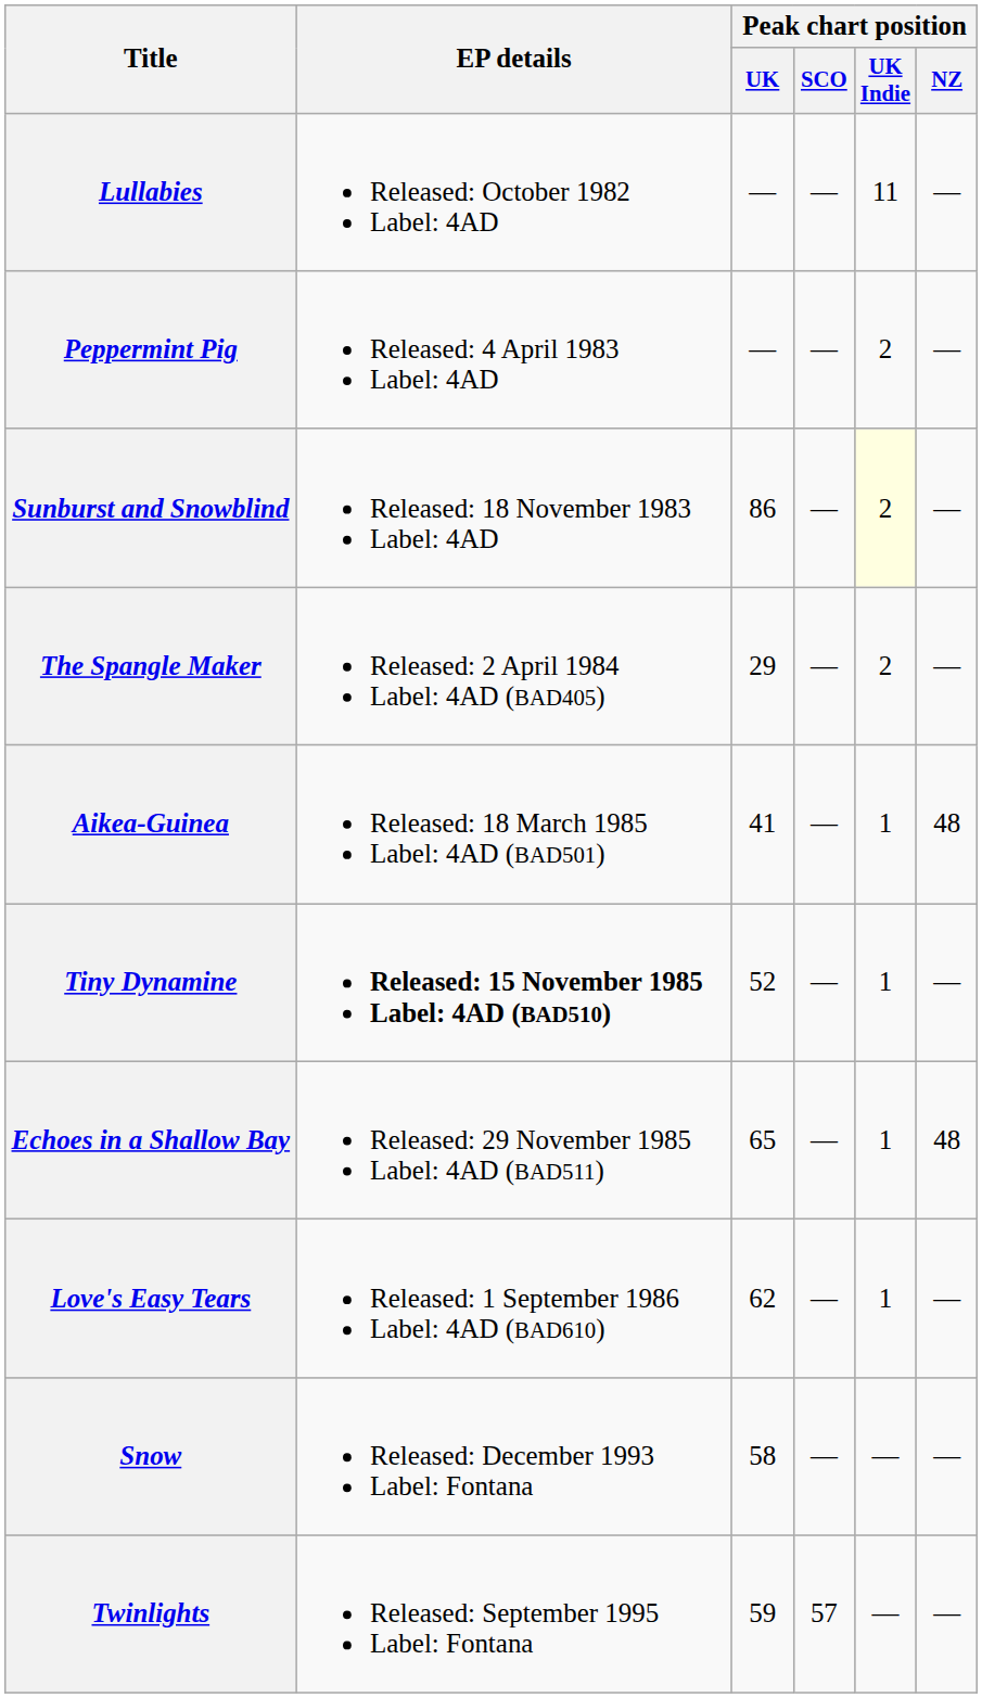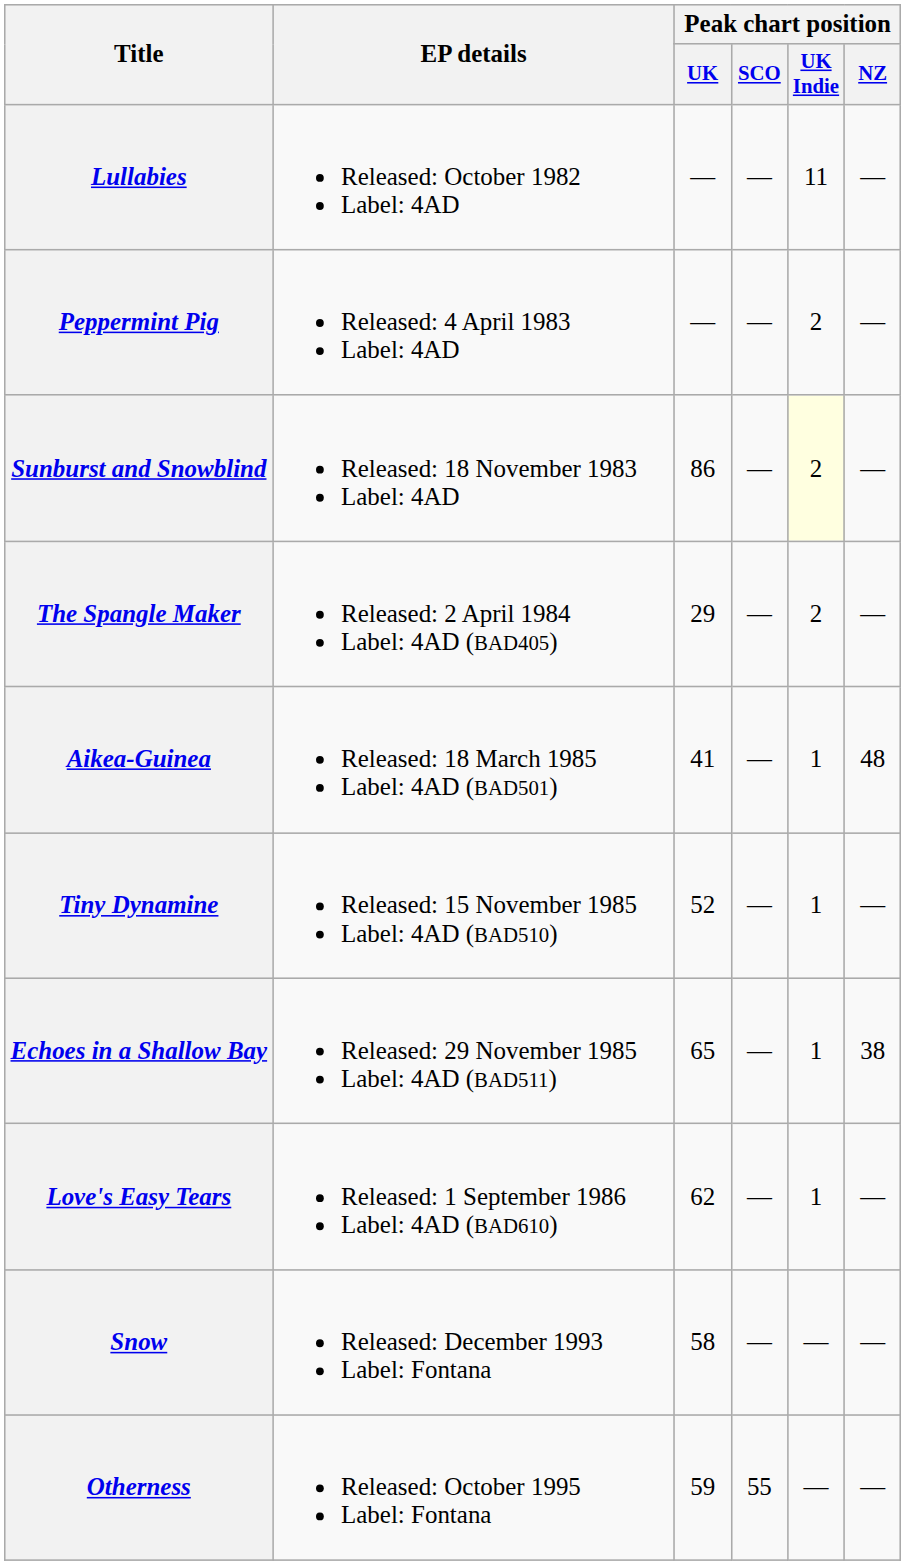 <table class="wikitable plainrowheaders" style="text-align:center;">
 <tr>
 <th rowspan="2">Title</th>
 <th rowspan="2" width="250">EP details</th>
 <th colspan="4">Peak chart position</th>
 </tr>
 <tr style="font-size:smaller;">
 <th width="30"><a href='#'>UK</a><br></th>
 <th width="30"><a href='#'>SCO</a><br></th>
 <th width="30"><a href='#'>UK Indie</a><br></th>
 <th width="30"><a href='#'>NZ</a><br></th>
 </tr>
 <tr>
 <th scope="row"><em><a href='#'>Lullabies</a></em></th>
 <td align="left"><br><ul><li>Released: October 1982</li><li>Label: 4AD</li></ul></td>
 <td>—</td>
 <td>—</td>
 <td>11</td>
 <td>—</td>
 </tr>
 <tr>
 <th scope="row"><em><a href='#'>Peppermint Pig</a></em></th>
 <td align="left"><br><ul><li>Released: 4 April 1983</li><li>Label: 4AD</li></ul></td>
 <td>—</td>
 <td>—</td>
 <td>2</td>
 <td>—</td>
 </tr>
 <tr>
 <th scope="row"><em><a href='#'>Sunburst and Snowblind</a></em></th>
 <td align="left"><br><ul><li>Released: 18 November 1983</li><li>Label: 4AD</li></ul></td>
 <td>86</td>
 <td>—</td>
 <td style="background: lightyellow;">2</td>
 <td>—</td>
 </tr>
 <tr>
 <th scope="row"><em><a href='#'>The Spangle Maker</a></em></th>
 <td align="left"><br><ul><li>Released: 2 April 1984</li><li>Label: 4AD (<small>BAD405</small>)</li></ul></td>
 <td>29</td>
 <td>—</td>
 <td>2</td>
 <td>—</td>
 </tr>
 <tr>
 <th scope="row"><em><a href='#'>Aikea-Guinea</a></em></th>
 <td align="left"><br><ul><li>Released: 18 March 1985</li><li>Label: 4AD (<small>BAD501</small>)</li></ul></td>
 <td>41</td>
 <td>—</td>
 <td>1</td>
 <td>48</td>
 </tr>
 <tr>
 <th scope="row"><em><a href='#'>Tiny Dynamine</a></em></th>
-<td align="left"><strong><br><ul><li>Released: 15 November 1985</li><li>Label: 4AD (<small>BAD510</small>)</li></ul></strong></td>
+<td align="left"><br><ul><li>Released: 15 November 1985</li><li>Label: 4AD (<small>BAD510</small>)</li></ul></td>
 <td>52</td>
 <td>—</td>
 <td>1</td>
 <td>—</td>
 </tr>
 <tr>
 <th scope="row"><em><a href='#'>Echoes in a Shallow Bay</a></em></th>
 <td align="left"><br><ul><li>Released: 29 November 1985</li><li>Label: 4AD (<small>BAD511</small>)</li></ul></td>
 <td>65</td>
 <td>—</td>
 <td>1</td>
-<td>48</td>
+<td>38</td>
 </tr>
 <tr>
 <th scope="row"><em><a href='#'>Love's Easy Tears</a></em></th>
 <td align="left"><br><ul><li>Released: 1 September 1986</li><li>Label: 4AD (<small>BAD610</small>)</li></ul></td>
 <td>62</td>
 <td>—</td>
 <td>1</td>
 <td>—</td>
 </tr>
 <tr>
 <th scope="row"><em><a href='#'>Snow</a></em></th>
 <td align="left"><br><ul><li>Released: December 1993</li><li>Label: Fontana</li></ul></td>
 <td>58</td>
 <td>—</td>
 <td>—</td>
 <td>—</td>
 </tr>
 <tr>
-<th scope="row"><em><a href='#'>Twinlights</a></em></th>
-<td align="left"><br><ul><li>Released: September 1995</li><li>Label: Fontana</li></ul></td>
+<th scope="row"><em><a href='#'>Otherness</a></em></th>
+<td align="left"><br><ul><li>Released: October 1995</li><li>Label: Fontana</li></ul></td>
 <td>59</td>
-<td>57</td>
+<td>55</td>
 <td>—</td>
 <td>—</td>
 </tr>
 </table>
